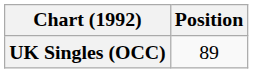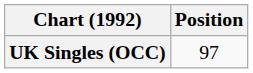 <table class="wikitable plainrowheaders" style="text-align:center">
 <tr>
 <th>Chart (1992)</th>
 <th>Position</th>
 </tr>
 <tr>
 <th scope="row">UK Singles (OCC)</th>
-<td>89</td>
+<td>97</td>
 </tr>
 </table>
